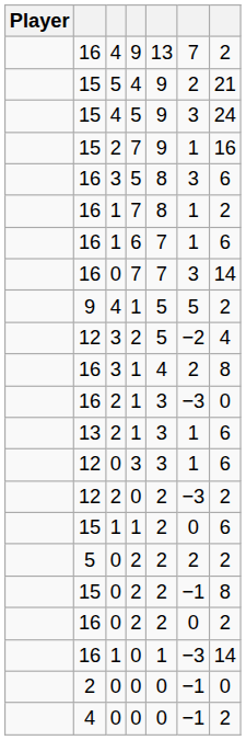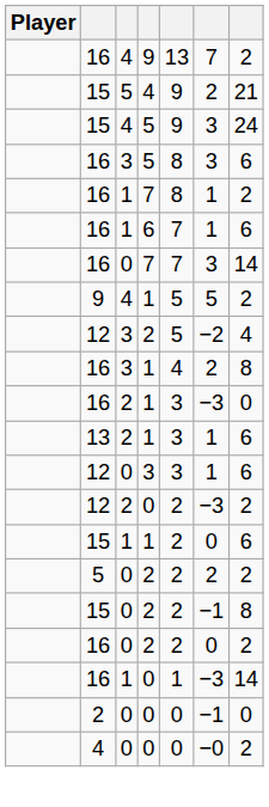 <table class="wikitable sortable" style="text-align:center;">
 <tr>
 <th>Player</th>
 <th></th>
 <th></th>
 <th></th>
 <th></th>
 <th data-sort-type="number"></th>
 <th></th>
 </tr>
 <tr>
 <td></td>
 <td>16</td>
 <td>4</td>
 <td>9</td>
 <td>13</td>
 <td>7</td>
 <td>2</td>
 </tr>
 <tr>
 <td></td>
 <td>15</td>
 <td>5</td>
 <td>4</td>
 <td>9</td>
 <td>2</td>
 <td>21</td>
 </tr>
 <tr>
 <td></td>
 <td>15</td>
 <td>4</td>
 <td>5</td>
 <td>9</td>
 <td>3</td>
 <td>24</td>
-</tr>
-<tr>
-<td></td>
-<td>15</td>
-<td>2</td>
-<td>7</td>
-<td>9</td>
-<td>1</td>
-<td>16</td>
 </tr>
 <tr>
 <td></td>
 <td>16</td>
 <td>3</td>
 <td>5</td>
 <td>8</td>
 <td>3</td>
 <td>6</td>
 </tr>
 <tr>
 <td></td>
 <td>16</td>
 <td>1</td>
 <td>7</td>
 <td>8</td>
 <td>1</td>
 <td>2</td>
 </tr>
 <tr>
 <td></td>
 <td>16</td>
 <td>1</td>
 <td>6</td>
 <td>7</td>
 <td>1</td>
 <td>6</td>
 </tr>
 <tr>
 <td></td>
 <td>16</td>
 <td>0</td>
 <td>7</td>
 <td>7</td>
 <td>3</td>
 <td>14</td>
 </tr>
 <tr>
 <td></td>
 <td>9</td>
 <td>4</td>
 <td>1</td>
 <td>5</td>
 <td>5</td>
 <td>2</td>
 </tr>
 <tr>
 <td></td>
 <td>12</td>
 <td>3</td>
 <td>2</td>
 <td>5</td>
 <td>−2</td>
 <td>4</td>
 </tr>
 <tr>
 <td></td>
 <td>16</td>
 <td>3</td>
 <td>1</td>
 <td>4</td>
 <td>2</td>
 <td>8</td>
 </tr>
 <tr>
 <td></td>
 <td>16</td>
 <td>2</td>
 <td>1</td>
 <td>3</td>
 <td>−3</td>
 <td>0</td>
 </tr>
 <tr>
 <td></td>
 <td>13</td>
 <td>2</td>
 <td>1</td>
 <td>3</td>
 <td>1</td>
 <td>6</td>
 </tr>
 <tr>
 <td></td>
 <td>12</td>
 <td>0</td>
 <td>3</td>
 <td>3</td>
 <td>1</td>
 <td>6</td>
 </tr>
 <tr>
 <td></td>
 <td>12</td>
 <td>2</td>
 <td>0</td>
 <td>2</td>
 <td>−3</td>
 <td>2</td>
 </tr>
 <tr>
 <td></td>
 <td>15</td>
 <td>1</td>
 <td>1</td>
 <td>2</td>
 <td>0</td>
 <td>6</td>
 </tr>
 <tr>
 <td></td>
 <td>5</td>
 <td>0</td>
 <td>2</td>
 <td>2</td>
 <td>2</td>
 <td>2</td>
 </tr>
 <tr>
 <td></td>
 <td>15</td>
 <td>0</td>
 <td>2</td>
 <td>2</td>
 <td>−1</td>
 <td>8</td>
 </tr>
 <tr>
 <td></td>
 <td>16</td>
 <td>0</td>
 <td>2</td>
 <td>2</td>
 <td>0</td>
 <td>2</td>
 </tr>
 <tr>
 <td></td>
 <td>16</td>
 <td>1</td>
 <td>0</td>
 <td>1</td>
 <td>−3</td>
 <td>14</td>
 </tr>
 <tr>
 <td></td>
 <td>2</td>
 <td>0</td>
 <td>0</td>
 <td>0</td>
 <td>−1</td>
 <td>0</td>
 </tr>
 <tr>
 <td></td>
 <td>4</td>
 <td>0</td>
 <td>0</td>
 <td>0</td>
-<td>−1</td>
+<td>−0</td>
 <td>2</td>
 </tr>
 </table>
